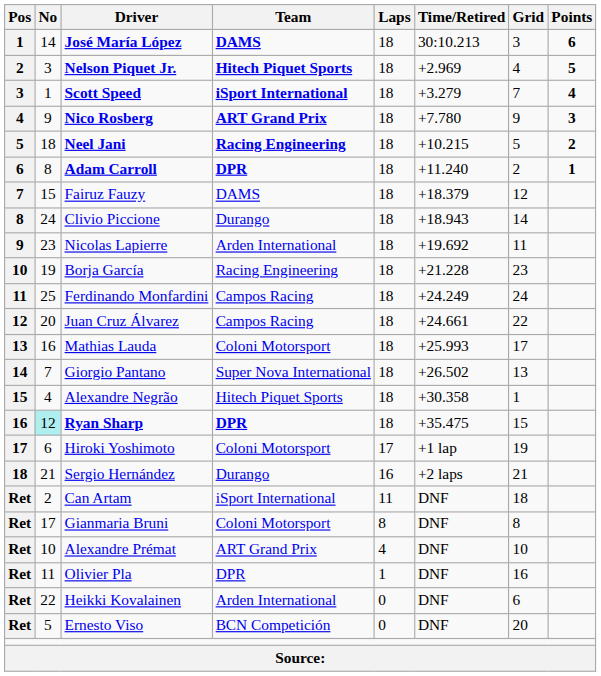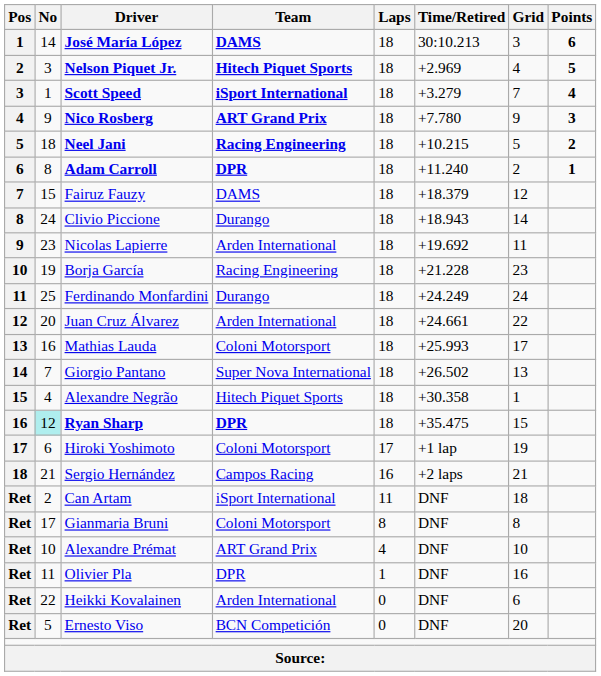 <table class="wikitable" style="font-size:85%">
 <tr>
 <th>Pos</th>
 <th>No</th>
 <th>Driver</th>
 <th>Team</th>
 <th>Laps</th>
 <th>Time/Retired</th>
 <th>Grid</th>
 <th>Points</th>
 </tr>
 <tr>
 <th>1</th>
 <td align="center">14</td>
 <td> <strong><a href='#'>José María López</a></strong></td>
 <td><strong><a href='#'>DAMS</a></strong></td>
 <td>18</td>
 <td>30:10.213</td>
 <td>3</td>
 <td align="center"><strong>6</strong></td>
 </tr>
 <tr>
 <th>2</th>
 <td align="center">3</td>
 <td> <strong><a href='#'>Nelson Piquet Jr.</a></strong></td>
 <td><strong><a href='#'>Hitech Piquet Sports</a></strong></td>
 <td>18</td>
 <td>+2.969</td>
 <td>4</td>
 <td align="center"><strong>5</strong></td>
 </tr>
 <tr>
 <th>3</th>
 <td align="center">1</td>
 <td> <strong><a href='#'>Scott Speed</a></strong></td>
 <td><strong><a href='#'>iSport International</a></strong></td>
 <td>18</td>
 <td>+3.279</td>
 <td>7</td>
 <td align="center"><strong>4</strong></td>
 </tr>
 <tr>
 <th>4</th>
 <td align="center">9</td>
 <td> <strong><a href='#'>Nico Rosberg</a></strong></td>
 <td><strong><a href='#'>ART Grand Prix</a></strong></td>
 <td>18</td>
 <td>+7.780</td>
 <td>9</td>
 <td align="center"><strong>3</strong></td>
 </tr>
 <tr>
 <th>5</th>
 <td align="center">18</td>
 <td> <strong><a href='#'>Neel Jani</a></strong></td>
 <td><strong><a href='#'>Racing Engineering</a></strong></td>
 <td>18</td>
 <td>+10.215</td>
 <td>5</td>
 <td align="center"><strong>2</strong></td>
 </tr>
 <tr>
 <th>6</th>
 <td align="center">8</td>
 <td> <strong><a href='#'>Adam Carroll</a></strong></td>
 <td><strong><a href='#'>DPR</a></strong></td>
 <td>18</td>
 <td>+11.240</td>
 <td>2</td>
 <td align="center"><strong>1</strong></td>
 </tr>
 <tr>
 <th>7</th>
 <td align="center">15</td>
 <td> <a href='#'>Fairuz Fauzy</a></td>
 <td><a href='#'>DAMS</a></td>
 <td>18</td>
 <td>+18.379</td>
 <td>12</td>
 <td></td>
 </tr>
 <tr>
 <th>8</th>
 <td align="center">24</td>
 <td> <a href='#'>Clivio Piccione</a></td>
 <td><a href='#'>Durango</a></td>
 <td>18</td>
 <td>+18.943</td>
 <td>14</td>
 <td></td>
 </tr>
 <tr>
 <th>9</th>
 <td align="center">23</td>
 <td> <a href='#'>Nicolas Lapierre</a></td>
 <td><a href='#'>Arden International</a></td>
 <td>18</td>
 <td>+19.692</td>
 <td>11</td>
 <td></td>
 </tr>
 <tr>
 <th>10</th>
 <td align="center">19</td>
 <td> <a href='#'>Borja García</a></td>
 <td><a href='#'>Racing Engineering</a></td>
 <td>18</td>
 <td>+21.228</td>
 <td>23</td>
 <td></td>
 </tr>
 <tr>
 <th>11</th>
 <td align="center">25</td>
 <td> <a href='#'>Ferdinando Monfardini</a></td>
-<td><a href='#'>Campos Racing</a></td>
+<td><a href='#'>Durango</a></td>
 <td>18</td>
 <td>+24.249</td>
 <td>24</td>
 <td></td>
 </tr>
 <tr>
 <th>12</th>
 <td align="center">20</td>
 <td> <a href='#'>Juan Cruz Álvarez</a></td>
-<td><a href='#'>Campos Racing</a></td>
+<td><a href='#'>Arden International</a></td>
 <td>18</td>
 <td>+24.661</td>
 <td>22</td>
 <td></td>
 </tr>
 <tr>
 <th>13</th>
 <td align="center">16</td>
 <td> <a href='#'>Mathias Lauda</a></td>
 <td><a href='#'>Coloni Motorsport</a></td>
 <td>18</td>
 <td>+25.993</td>
 <td>17</td>
 <td></td>
 </tr>
 <tr>
 <th>14</th>
 <td align="center">7</td>
 <td> <a href='#'>Giorgio Pantano</a></td>
 <td><a href='#'>Super Nova International</a></td>
 <td>18</td>
 <td>+26.502</td>
 <td>13</td>
 <td></td>
 </tr>
 <tr>
 <th>15</th>
 <td align="center">4</td>
 <td> <a href='#'>Alexandre Negrão</a></td>
 <td><a href='#'>Hitech Piquet Sports</a></td>
 <td>18</td>
 <td>+30.358</td>
 <td>1</td>
 <td></td>
 </tr>
 <tr>
 <th>16</th>
 <td align="center" style="background: paleturquoise;">12</td>
 <td> <strong><a href='#'>Ryan Sharp</a></strong></td>
 <td><strong><a href='#'>DPR</a></strong></td>
 <td>18</td>
 <td>+35.475</td>
 <td>15</td>
 <td align="center"><strong></strong></td>
 </tr>
 <tr>
 <th>17</th>
 <td align="center">6</td>
 <td> <a href='#'>Hiroki Yoshimoto</a></td>
 <td><a href='#'>Coloni Motorsport</a></td>
 <td>17</td>
 <td>+1 lap</td>
 <td>19</td>
 <td></td>
 </tr>
 <tr>
 <th>18</th>
 <td align="center">21</td>
 <td> <a href='#'>Sergio Hernández</a></td>
-<td><a href='#'>Durango</a></td>
+<td><a href='#'>Campos Racing</a></td>
 <td>16</td>
 <td>+2 laps</td>
 <td>21</td>
 <td></td>
 </tr>
 <tr>
 <th>Ret</th>
 <td align="center">2</td>
 <td> <a href='#'>Can Artam</a></td>
 <td><a href='#'>iSport International</a></td>
 <td>11</td>
 <td>DNF</td>
 <td>18</td>
 <td></td>
 </tr>
 <tr>
 <th>Ret</th>
 <td align="center">17</td>
 <td> <a href='#'>Gianmaria Bruni</a></td>
 <td><a href='#'>Coloni Motorsport</a></td>
 <td>8</td>
 <td>DNF</td>
 <td>8</td>
 <td></td>
 </tr>
 <tr>
 <th>Ret</th>
 <td align="center">10</td>
 <td> <a href='#'>Alexandre Prémat</a></td>
 <td><a href='#'>ART Grand Prix</a></td>
 <td>4</td>
 <td>DNF</td>
 <td>10</td>
 <td></td>
 </tr>
 <tr>
 <th>Ret</th>
 <td align="center">11</td>
 <td> <a href='#'>Olivier Pla</a></td>
 <td><a href='#'>DPR</a></td>
 <td>1</td>
 <td>DNF</td>
 <td>16</td>
 <td></td>
 </tr>
 <tr>
 <th>Ret</th>
 <td align="center">22</td>
 <td> <a href='#'>Heikki Kovalainen</a></td>
 <td><a href='#'>Arden International</a></td>
 <td>0</td>
 <td>DNF</td>
 <td>6</td>
 <td></td>
 </tr>
 <tr>
 <th>Ret</th>
 <td align="center">5</td>
 <td> <a href='#'>Ernesto Viso</a></td>
 <td><a href='#'>BCN Competición</a></td>
 <td>0</td>
 <td>DNF</td>
 <td>20</td>
 <td></td>
 </tr>
 <tr>
 <td colspan=8></td>
 </tr>
 <tr>
 <th colspan=8>Source:</th>
 </tr>
 </table>
